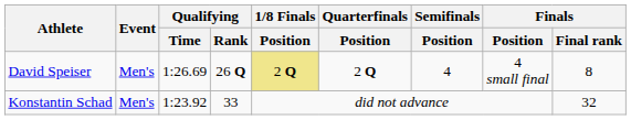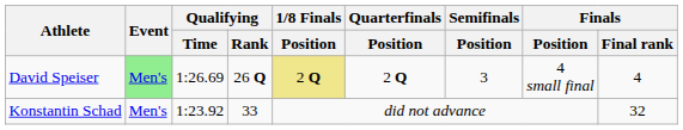 <table class="wikitable">
 <tr>
 <th rowspan="2">Athlete</th>
 <th rowspan="2">Event</th>
 <th colspan="2">Qualifying</th>
 <th>1/8 Finals</th>
 <th>Quarterfinals</th>
 <th>Semifinals</th>
 <th colspan=2>Finals</th>
 </tr>
 <tr>
 <th>Time</th>
 <th>Rank</th>
 <th>Position</th>
 <th>Position</th>
 <th>Position</th>
 <th>Position</th>
 <th>Final rank</th>
 </tr>
 <tr>
 <td><a href='#'>David Speiser</a></td>
-<td><a href='#'>Men's</a></td>
+<td style="background: lightgreen;"><a href='#'>Men's</a></td>
 <td align="center">1:26.69</td>
 <td align="center">26 <strong>Q</strong></td>
 <td align="center" style="background: khaki;">2 <strong>Q</strong></td>
 <td align="center">2 <strong>Q</strong></td>
+<td align="center">3</td>
+<td align="center">4<br><em>small final</em></td>
 <td align="center">4</td>
-<td align="center">4<br><em>small final</em></td>
-<td align="center">8</td>
 </tr>
 <tr>
 <td><a href='#'>Konstantin Schad</a></td>
 <td><a href='#'>Men's</a></td>
 <td align="center">1:23.92</td>
 <td align="center">33</td>
 <td colspan=4 align="center"><em>did not advance</em></td>
 <td align="center">32</td>
 </tr>
 </table>
